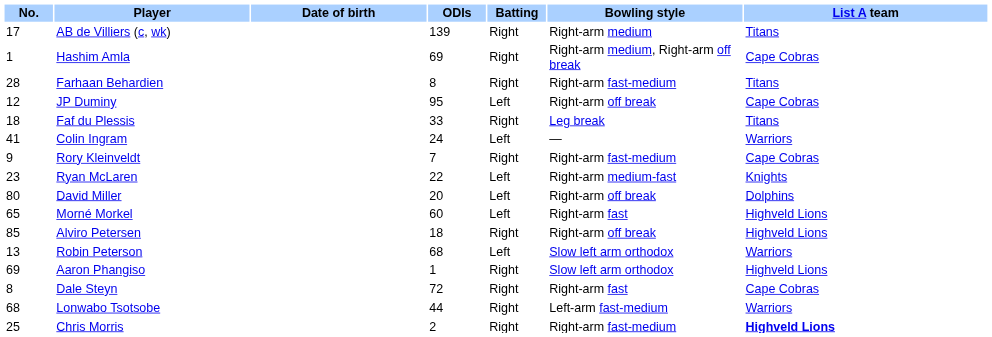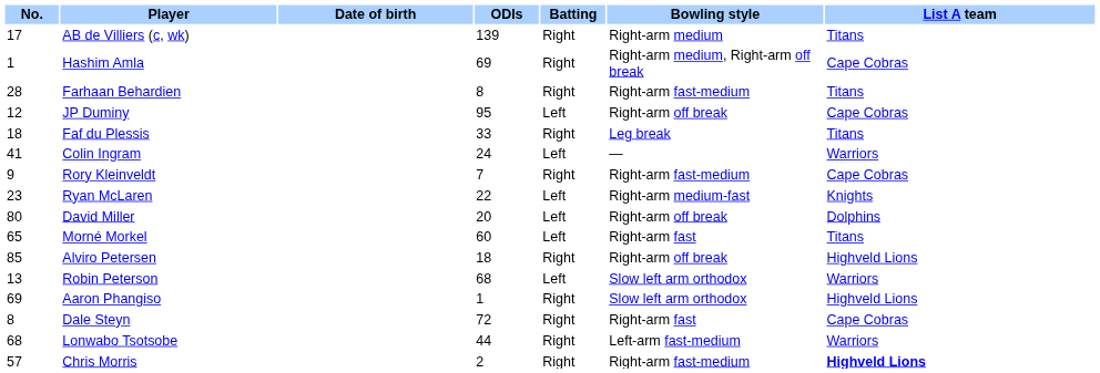 <table border="0" cellspacing="2" cellpadding="2" style="width:100%;">
 <tr style="background:#aad0ff;">
 <th width=5%>No.</th>
 <th width="20%">Player</th>
 <th width=18%>Date of birth</th>
 <th width=6%>ODIs</th>
 <th width=6%>Batting</th>
 <th width=20%>Bowling style</th>
 <th width=25%><a href='#'>List A</a> team</th>
 </tr>
 <tr>
 <td>17</td>
 <td><a href='#'>AB de Villiers</a> (<a href='#'>c</a>, <a href='#'>wk</a>)</td>
 <td></td>
 <td>139</td>
 <td>Right</td>
 <td>Right-arm <a href='#'>medium</a></td>
 <td> <a href='#'>Titans</a></td>
 </tr>
 <tr>
 <td>1</td>
 <td><a href='#'>Hashim Amla</a></td>
 <td></td>
 <td>69</td>
 <td>Right</td>
 <td>Right-arm <a href='#'>medium</a>, Right-arm <a href='#'>off break</a></td>
 <td> <a href='#'>Cape Cobras</a></td>
 </tr>
 <tr>
 <td>28</td>
 <td><a href='#'>Farhaan Behardien</a></td>
 <td></td>
 <td>8</td>
 <td>Right</td>
 <td>Right-arm <a href='#'>fast-medium</a></td>
 <td> <a href='#'>Titans</a></td>
 </tr>
 <tr>
 <td>12</td>
 <td><a href='#'>JP Duminy</a></td>
 <td></td>
 <td>95</td>
 <td>Left</td>
 <td>Right-arm <a href='#'>off break</a></td>
 <td> <a href='#'>Cape Cobras</a></td>
 </tr>
 <tr>
 <td>18</td>
 <td><a href='#'>Faf du Plessis</a></td>
 <td></td>
 <td>33</td>
 <td>Right</td>
 <td><a href='#'>Leg break</a></td>
 <td> <a href='#'>Titans</a></td>
 </tr>
 <tr>
 <td>41</td>
 <td><a href='#'>Colin Ingram</a></td>
 <td></td>
 <td>24</td>
 <td>Left</td>
 <td>—</td>
 <td> <a href='#'>Warriors</a></td>
 </tr>
 <tr>
 <td>9</td>
 <td><a href='#'>Rory Kleinveldt</a></td>
 <td></td>
 <td>7</td>
 <td>Right</td>
 <td>Right-arm <a href='#'>fast-medium</a></td>
 <td> <a href='#'>Cape Cobras</a></td>
 </tr>
 <tr>
 <td>23</td>
 <td><a href='#'>Ryan McLaren</a></td>
 <td></td>
 <td>22</td>
 <td>Left</td>
 <td>Right-arm <a href='#'>medium-fast</a></td>
 <td> <a href='#'>Knights</a></td>
 </tr>
 <tr>
 <td>80</td>
 <td><a href='#'>David Miller</a></td>
 <td></td>
 <td>20</td>
 <td>Left</td>
 <td>Right-arm <a href='#'>off break</a></td>
 <td> <a href='#'>Dolphins</a></td>
 </tr>
 <tr>
 <td>65</td>
 <td><a href='#'>Morné Morkel</a></td>
 <td></td>
 <td>60</td>
 <td>Left</td>
 <td>Right-arm <a href='#'>fast</a></td>
-<td> <a href='#'>Highveld Lions</a></td>
+<td> <a href='#'>Titans</a></td>
 </tr>
 <tr>
 <td>85</td>
 <td><a href='#'>Alviro Petersen</a></td>
 <td></td>
 <td>18</td>
 <td>Right</td>
 <td>Right-arm <a href='#'>off break</a></td>
 <td> <a href='#'>Highveld Lions</a></td>
 </tr>
 <tr>
 <td>13</td>
 <td><a href='#'>Robin Peterson</a></td>
 <td></td>
 <td>68</td>
 <td>Left</td>
 <td><a href='#'>Slow left arm orthodox</a></td>
 <td> <a href='#'>Warriors</a></td>
 </tr>
 <tr>
 <td>69</td>
 <td><a href='#'>Aaron Phangiso</a></td>
 <td></td>
 <td>1</td>
 <td>Right</td>
 <td><a href='#'>Slow left arm orthodox</a></td>
 <td> <a href='#'>Highveld Lions</a></td>
 </tr>
 <tr>
 <td>8</td>
 <td><a href='#'>Dale Steyn</a></td>
 <td></td>
 <td>72</td>
 <td>Right</td>
 <td>Right-arm <a href='#'>fast</a></td>
 <td> <a href='#'>Cape Cobras</a></td>
 </tr>
 <tr>
 <td>68</td>
 <td><a href='#'>Lonwabo Tsotsobe</a></td>
 <td></td>
 <td>44</td>
 <td>Right</td>
 <td>Left-arm <a href='#'>fast-medium</a></td>
 <td> <a href='#'>Warriors</a></td>
 </tr>
 <tr>
-<td>25</td>
+<td>57</td>
 <td><a href='#'>Chris Morris</a></td>
 <td></td>
 <td>2</td>
 <td>Right</td>
 <td>Right-arm <a href='#'>fast-medium</a></td>
 <td><strong> <a href='#'>Highveld Lions</a></strong></td>
 </tr>
 </table>
